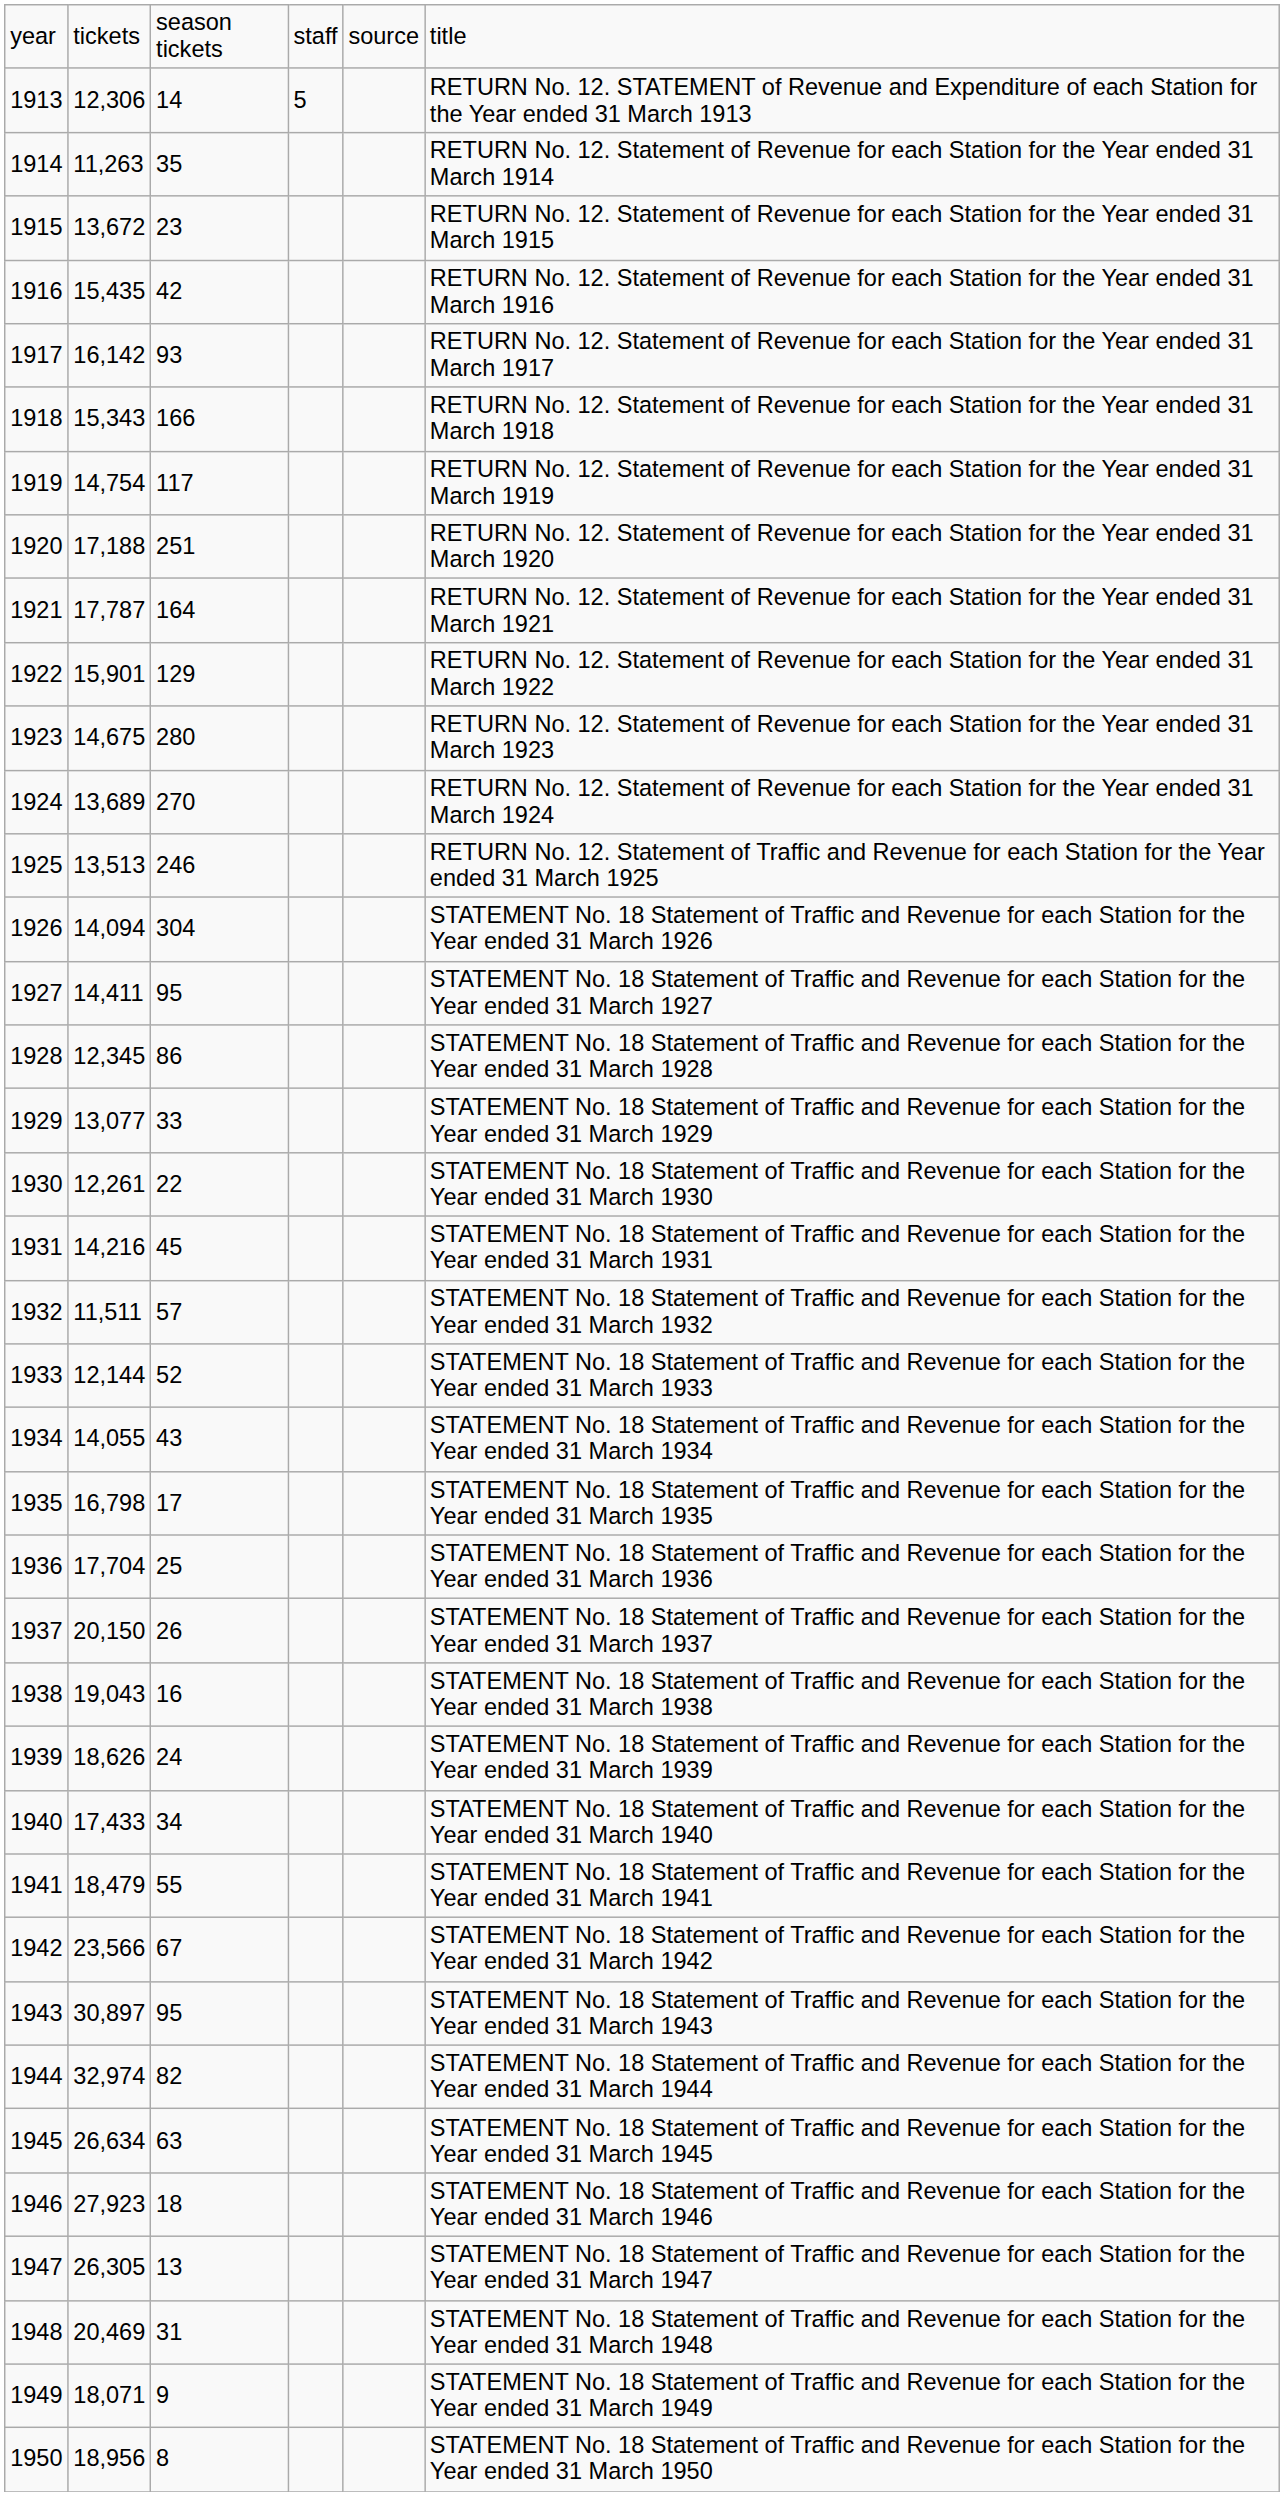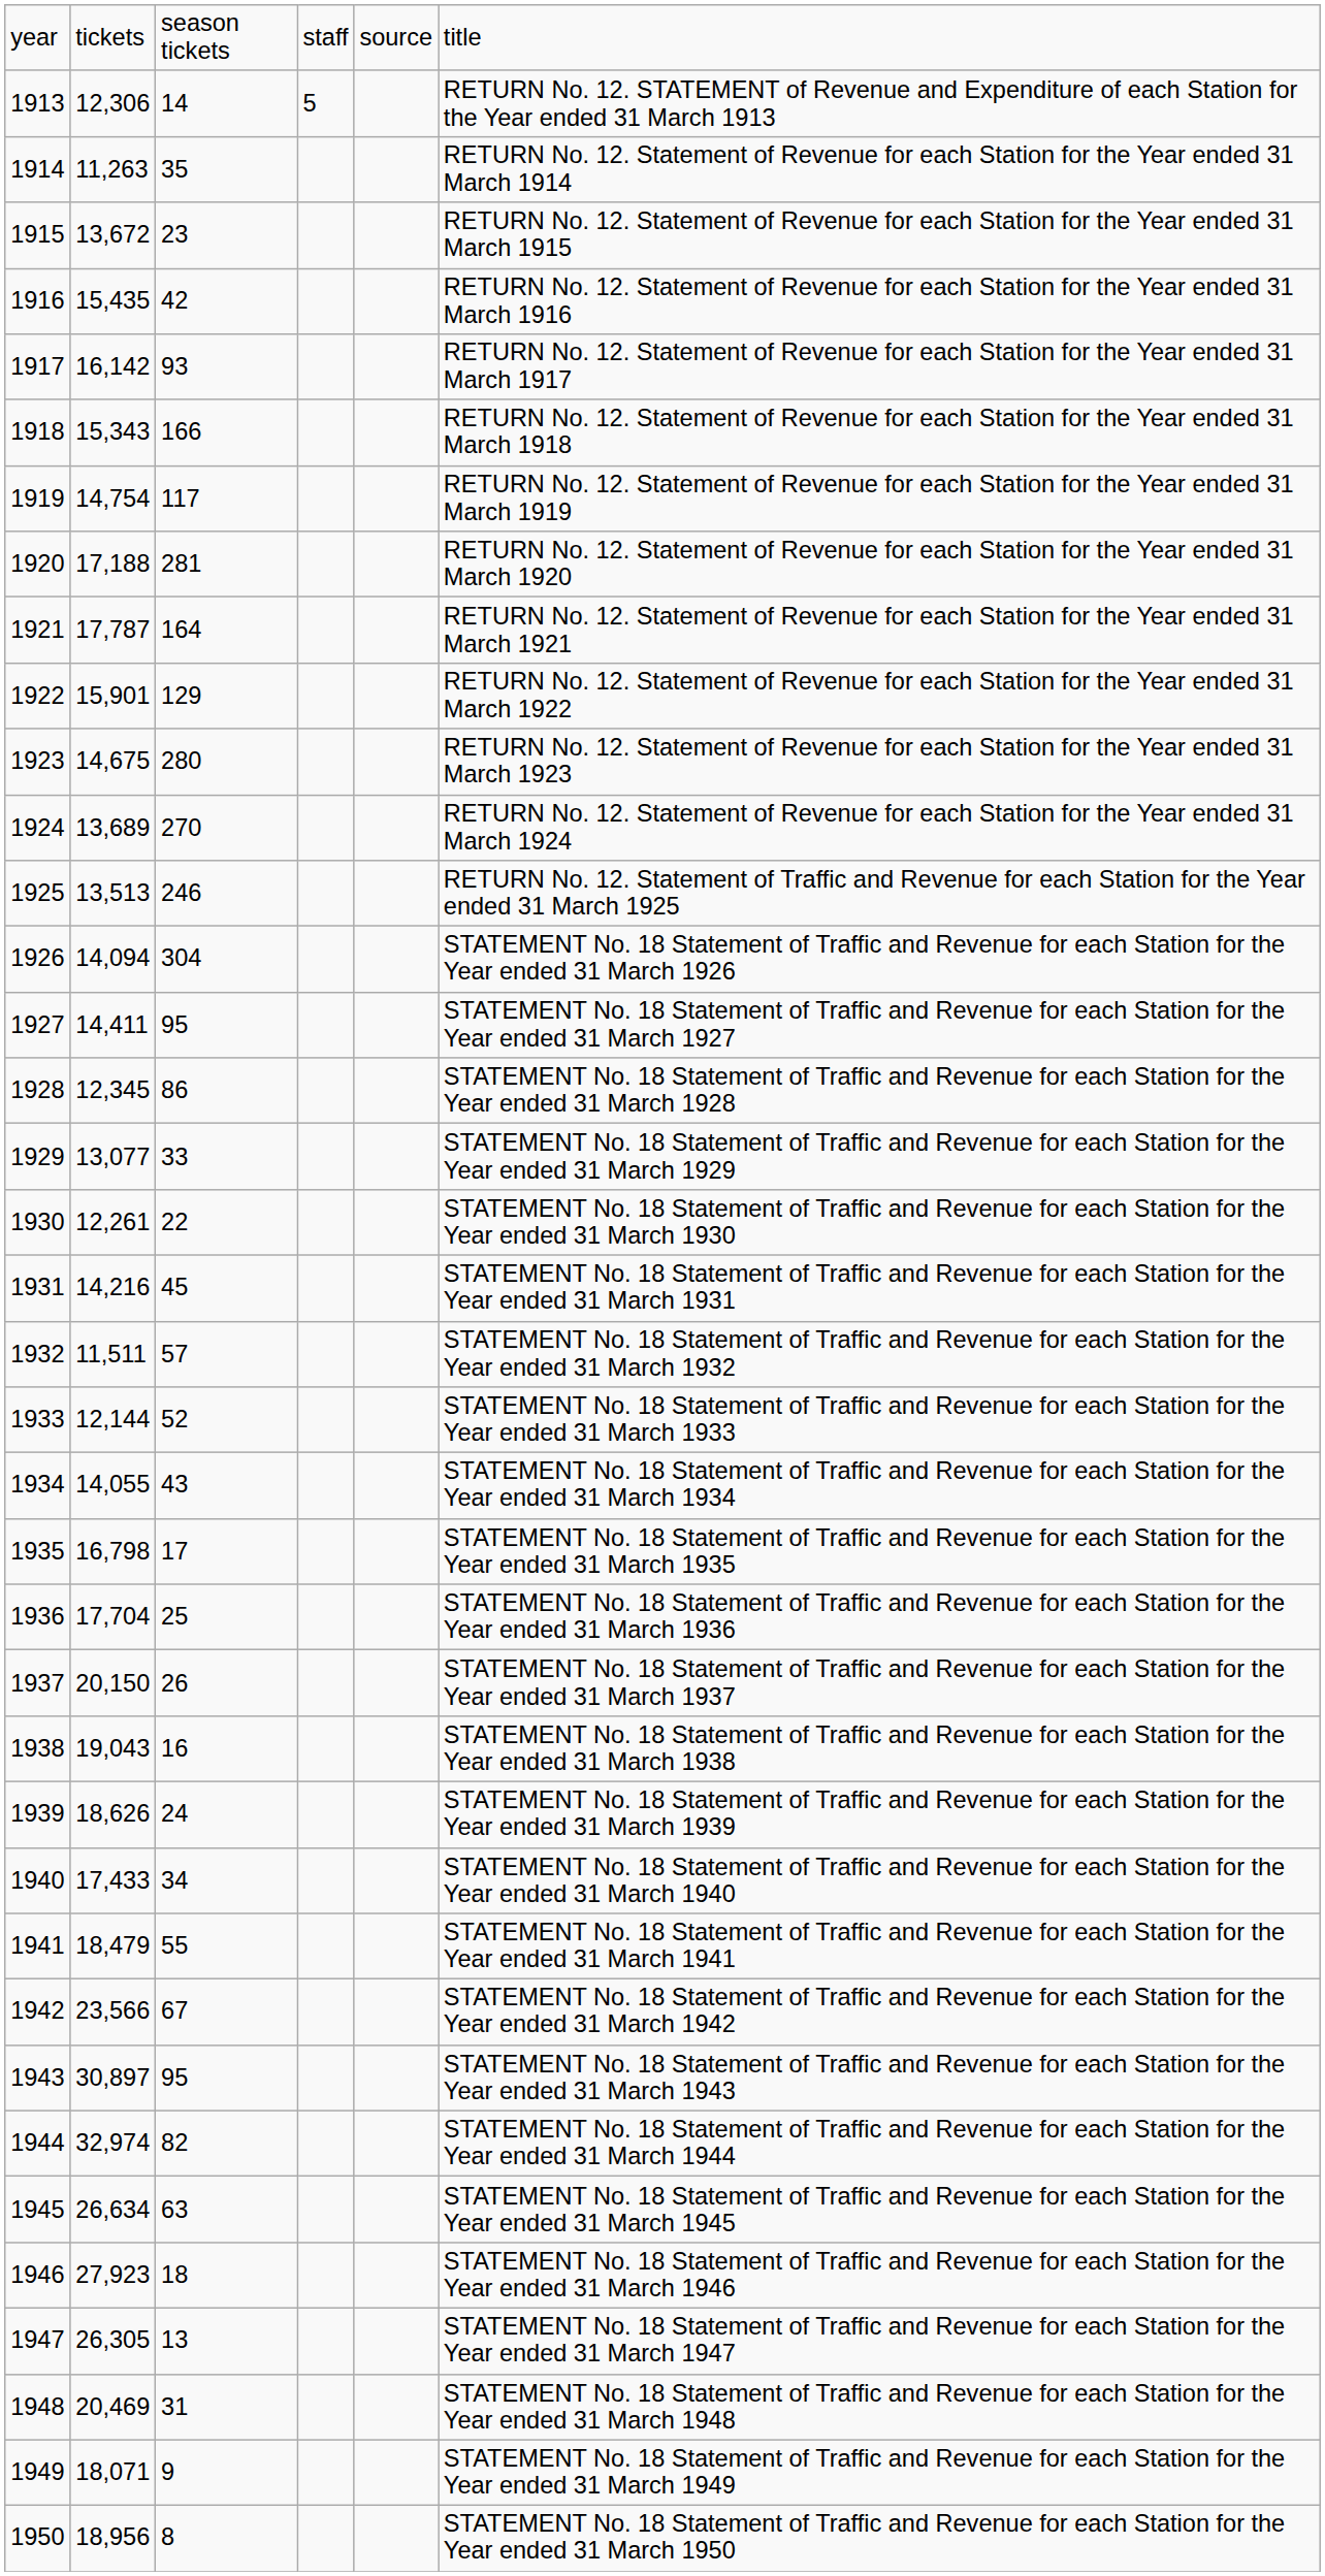 <table class="wikitable sortable mw-collapsible mw-collapsed">
 <tr>
 <td>year</td>
 <td>tickets</td>
 <td>season tickets</td>
 <td>staff</td>
 <td>source</td>
 <td>title</td>
 </tr>
 <tr>
 <td>1913</td>
 <td>12,306</td>
 <td>14</td>
 <td>5</td>
 <td></td>
 <td>RETURN No. 12. STATEMENT of Revenue and Expenditure of each Station for the Year ended 31 March 1913</td>
 </tr>
 <tr>
 <td>1914</td>
 <td>11,263</td>
 <td>35</td>
 <td></td>
 <td></td>
 <td>RETURN No. 12. Statement of Revenue for each Station for the Year ended 31 March 1914</td>
 </tr>
 <tr>
 <td>1915</td>
 <td>13,672</td>
 <td>23</td>
 <td></td>
 <td></td>
 <td>RETURN No. 12. Statement of Revenue for each Station for the Year ended 31 March 1915</td>
 </tr>
 <tr>
 <td>1916</td>
 <td>15,435</td>
 <td>42</td>
 <td></td>
 <td></td>
 <td>RETURN No. 12. Statement of Revenue for each Station for the Year ended 31 March 1916</td>
 </tr>
 <tr>
 <td>1917</td>
 <td>16,142</td>
 <td>93</td>
 <td></td>
 <td></td>
 <td>RETURN No. 12. Statement of Revenue for each Station for the Year ended 31 March 1917</td>
 </tr>
 <tr>
 <td>1918</td>
 <td>15,343</td>
 <td>166</td>
 <td></td>
 <td></td>
 <td>RETURN No. 12. Statement of Revenue for each Station for the Year ended 31 March 1918</td>
 </tr>
 <tr>
 <td>1919</td>
 <td>14,754</td>
 <td>117</td>
 <td></td>
 <td></td>
 <td>RETURN No. 12. Statement of Revenue for each Station for the Year ended 31 March 1919</td>
 </tr>
 <tr>
 <td>1920</td>
 <td>17,188</td>
-<td>251</td>
+<td>281</td>
 <td></td>
 <td></td>
 <td>RETURN No. 12. Statement of Revenue for each Station for the Year ended 31 March 1920</td>
 </tr>
 <tr>
 <td>1921</td>
 <td>17,787</td>
 <td>164</td>
 <td></td>
 <td></td>
 <td>RETURN No. 12. Statement of Revenue for each Station for the Year ended 31 March 1921</td>
 </tr>
 <tr>
 <td>1922</td>
 <td>15,901</td>
 <td>129</td>
 <td></td>
 <td></td>
 <td>RETURN No. 12. Statement of Revenue for each Station for the Year ended 31 March 1922</td>
 </tr>
 <tr>
 <td>1923</td>
 <td>14,675</td>
 <td>280</td>
 <td></td>
 <td></td>
 <td>RETURN No. 12. Statement of Revenue for each Station for the Year ended 31 March 1923</td>
 </tr>
 <tr>
 <td>1924</td>
 <td>13,689</td>
 <td>270</td>
 <td></td>
 <td></td>
 <td>RETURN No. 12. Statement of Revenue for each Station for the Year ended 31 March 1924</td>
 </tr>
 <tr>
 <td>1925</td>
 <td>13,513</td>
 <td>246</td>
 <td></td>
 <td></td>
 <td>RETURN No. 12. Statement of Traffic and Revenue for each Station for the Year ended 31 March 1925</td>
 </tr>
 <tr>
 <td>1926</td>
 <td>14,094</td>
 <td>304</td>
 <td></td>
 <td></td>
 <td>STATEMENT No. 18 Statement of Traffic and Revenue for each Station for the Year ended 31 March 1926</td>
 </tr>
 <tr>
 <td>1927</td>
 <td>14,411</td>
 <td>95</td>
 <td></td>
 <td></td>
 <td>STATEMENT No. 18 Statement of Traffic and Revenue for each Station for the Year ended 31 March 1927</td>
 </tr>
 <tr>
 <td>1928</td>
 <td>12,345</td>
 <td>86</td>
 <td></td>
 <td></td>
 <td>STATEMENT No. 18 Statement of Traffic and Revenue for each Station for the Year ended 31 March 1928</td>
 </tr>
 <tr>
 <td>1929</td>
 <td>13,077</td>
 <td>33</td>
 <td></td>
 <td></td>
 <td>STATEMENT No. 18 Statement of Traffic and Revenue for each Station for the Year ended 31 March 1929</td>
 </tr>
 <tr>
 <td>1930</td>
 <td>12,261</td>
 <td>22</td>
 <td></td>
 <td></td>
 <td>STATEMENT No. 18 Statement of Traffic and Revenue for each Station for the Year ended 31 March 1930</td>
 </tr>
 <tr>
 <td>1931</td>
 <td>14,216</td>
 <td>45</td>
 <td></td>
 <td></td>
 <td>STATEMENT No. 18 Statement of Traffic and Revenue for each Station for the Year ended 31 March 1931</td>
 </tr>
 <tr>
 <td>1932</td>
 <td>11,511</td>
 <td>57</td>
 <td></td>
 <td></td>
 <td>STATEMENT No. 18 Statement of Traffic and Revenue for each Station for the Year ended 31 March 1932</td>
 </tr>
 <tr>
 <td>1933</td>
 <td>12,144</td>
 <td>52</td>
 <td></td>
 <td></td>
 <td>STATEMENT No. 18 Statement of Traffic and Revenue for each Station for the Year ended 31 March 1933</td>
 </tr>
 <tr>
 <td>1934</td>
 <td>14,055</td>
 <td>43</td>
 <td></td>
 <td></td>
 <td>STATEMENT No. 18 Statement of Traffic and Revenue for each Station for the Year ended 31 March 1934</td>
 </tr>
 <tr>
 <td>1935</td>
 <td>16,798</td>
 <td>17</td>
 <td></td>
 <td></td>
 <td>STATEMENT No. 18 Statement of Traffic and Revenue for each Station for the Year ended 31 March 1935</td>
 </tr>
 <tr>
 <td>1936</td>
 <td>17,704</td>
 <td>25</td>
 <td></td>
 <td></td>
 <td>STATEMENT No. 18 Statement of Traffic and Revenue for each Station for the Year ended 31 March 1936</td>
 </tr>
 <tr>
 <td>1937</td>
 <td>20,150</td>
 <td>26</td>
 <td></td>
 <td></td>
 <td>STATEMENT No. 18 Statement of Traffic and Revenue for each Station for the Year ended 31 March 1937</td>
 </tr>
 <tr>
 <td>1938</td>
 <td>19,043</td>
 <td>16</td>
 <td></td>
 <td></td>
 <td>STATEMENT No. 18 Statement of Traffic and Revenue for each Station for the Year ended 31 March 1938</td>
 </tr>
 <tr>
 <td>1939</td>
 <td>18,626</td>
 <td>24</td>
 <td></td>
 <td></td>
 <td>STATEMENT No. 18 Statement of Traffic and Revenue for each Station for the Year ended 31 March 1939</td>
 </tr>
 <tr>
 <td>1940</td>
 <td>17,433</td>
 <td>34</td>
 <td></td>
 <td></td>
 <td>STATEMENT No. 18 Statement of Traffic and Revenue for each Station for the Year ended 31 March 1940</td>
 </tr>
 <tr>
 <td>1941</td>
 <td>18,479</td>
 <td>55</td>
 <td></td>
 <td></td>
 <td>STATEMENT No. 18 Statement of Traffic and Revenue for each Station for the Year ended 31 March 1941</td>
 </tr>
 <tr>
 <td>1942</td>
 <td>23,566</td>
 <td>67</td>
 <td></td>
 <td></td>
 <td>STATEMENT No. 18 Statement of Traffic and Revenue for each Station for the Year ended 31 March 1942</td>
 </tr>
 <tr>
 <td>1943</td>
 <td>30,897</td>
 <td>95</td>
 <td></td>
 <td></td>
 <td>STATEMENT No. 18 Statement of Traffic and Revenue for each Station for the Year ended 31 March 1943</td>
 </tr>
 <tr>
 <td>1944</td>
 <td>32,974</td>
 <td>82</td>
 <td></td>
 <td></td>
 <td>STATEMENT No. 18 Statement of Traffic and Revenue for each Station for the Year ended 31 March 1944</td>
 </tr>
 <tr>
 <td>1945</td>
 <td>26,634</td>
 <td>63</td>
 <td></td>
 <td></td>
 <td>STATEMENT No. 18 Statement of Traffic and Revenue for each Station for the Year ended 31 March 1945</td>
 </tr>
 <tr>
 <td>1946</td>
 <td>27,923</td>
 <td>18</td>
 <td></td>
 <td></td>
 <td>STATEMENT No. 18 Statement of Traffic and Revenue for each Station for the Year ended 31 March 1946</td>
 </tr>
 <tr>
 <td>1947</td>
 <td>26,305</td>
 <td>13</td>
 <td></td>
 <td></td>
 <td>STATEMENT No. 18 Statement of Traffic and Revenue for each Station for the Year ended 31 March 1947</td>
 </tr>
 <tr>
 <td>1948</td>
 <td>20,469</td>
 <td>31</td>
 <td></td>
 <td></td>
 <td>STATEMENT No. 18 Statement of Traffic and Revenue for each Station for the Year ended 31 March 1948</td>
 </tr>
 <tr>
 <td>1949</td>
 <td>18,071</td>
 <td>9</td>
 <td></td>
 <td></td>
 <td>STATEMENT No. 18 Statement of Traffic and Revenue for each Station for the Year ended 31 March 1949</td>
 </tr>
 <tr>
 <td>1950</td>
 <td>18,956</td>
 <td>8</td>
 <td></td>
 <td></td>
 <td>STATEMENT No. 18 Statement of Traffic and Revenue for each Station for the Year ended 31 March 1950</td>
 </tr>
 </table>
